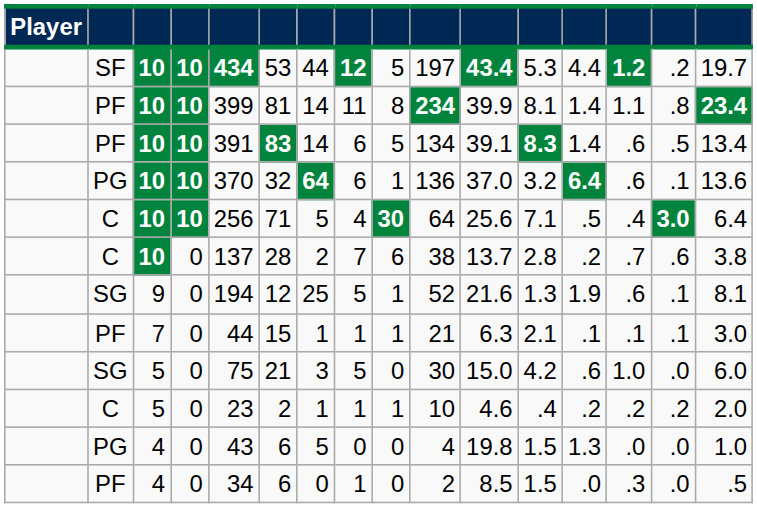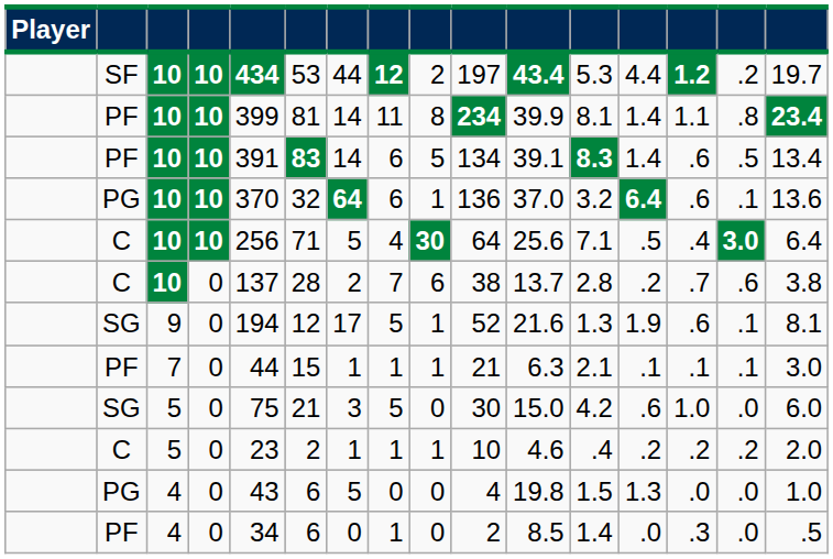 <table class="wikitable sortable" style="font-size: 95%; text-align:right;">
 <tr>
 <th style="background:#002855; color:#FFFFFF; border-top:#00843D 3px solid; border-bottom:#00843D 3px solid;">Player</th>
 <th style="background:#002855; color:#FFFFFF; border-top:#00843D 3px solid; border-bottom:#00843D 3px solid;"></th>
 <th style="background:#002855; color:#FFFFFF; border-top:#00843D 3px solid; border-bottom:#00843D 3px solid;"></th>
 <th style="background:#002855; color:#FFFFFF; border-top:#00843D 3px solid; border-bottom:#00843D 3px solid;"></th>
 <th style="background:#002855; color:#FFFFFF; border-top:#00843D 3px solid; border-bottom:#00843D 3px solid;"></th>
 <th style="background:#002855; color:#FFFFFF; border-top:#00843D 3px solid; border-bottom:#00843D 3px solid;"></th>
 <th style="background:#002855; color:#FFFFFF; border-top:#00843D 3px solid; border-bottom:#00843D 3px solid;"></th>
 <th style="background:#002855; color:#FFFFFF; border-top:#00843D 3px solid; border-bottom:#00843D 3px solid;"></th>
 <th style="background:#002855; color:#FFFFFF; border-top:#00843D 3px solid; border-bottom:#00843D 3px solid;"></th>
 <th style="background:#002855; color:#FFFFFF; border-top:#00843D 3px solid; border-bottom:#00843D 3px solid;"></th>
 <th style="background:#002855; color:#FFFFFF; border-top:#00843D 3px solid; border-bottom:#00843D 3px solid;"></th>
 <th style="background:#002855; color:#FFFFFF; border-top:#00843D 3px solid; border-bottom:#00843D 3px solid;"></th>
 <th style="background:#002855; color:#FFFFFF; border-top:#00843D 3px solid; border-bottom:#00843D 3px solid;"></th>
 <th style="background:#002855; color:#FFFFFF; border-top:#00843D 3px solid; border-bottom:#00843D 3px solid;"></th>
 <th style="background:#002855; color:#FFFFFF; border-top:#00843D 3px solid; border-bottom:#00843D 3px solid;"></th>
 <th style="background:#002855; color:#FFFFFF; border-top:#00843D 3px solid; border-bottom:#00843D 3px solid;"></th>
 </tr>
 <tr>
 <td style="text-align:left;"></td>
 <td style="text-align:center;">SF</td>
 <td style="background:#00843D; color:#FFFFFF;"><strong>10</strong></td>
 <td style="background:#00843D; color:#FFFFFF;"><strong>10</strong></td>
 <td style="background:#00843D; color:#FFFFFF;"><strong>434</strong></td>
 <td>53</td>
 <td>44</td>
 <td style="background:#00843D; color:#FFFFFF;"><strong>12</strong></td>
-<td>5</td>
+<td>2</td>
 <td>197</td>
 <td style="background:#00843D; color:#FFFFFF;"><strong>43.4</strong></td>
 <td>5.3</td>
 <td>4.4</td>
 <td style="background:#00843D; color:#FFFFFF;"><strong>1.2</strong></td>
 <td>.2</td>
 <td>19.7</td>
 </tr>
 <tr>
 <td style="text-align:left;"></td>
 <td style="text-align:center;">PF</td>
 <td style="background:#00843D; color:#FFFFFF;"><strong>10</strong></td>
 <td style="background:#00843D; color:#FFFFFF;"><strong>10</strong></td>
 <td>399</td>
 <td>81</td>
 <td>14</td>
 <td>11</td>
 <td>8</td>
 <td style="background:#00843D; color:#FFFFFF;"><strong>234</strong></td>
 <td>39.9</td>
 <td>8.1</td>
 <td>1.4</td>
 <td>1.1</td>
 <td>.8</td>
 <td style="background:#00843D; color:#FFFFFF;"><strong>23.4</strong></td>
 </tr>
 <tr>
 <td style="text-align:left;"></td>
 <td style="text-align:center;">PF</td>
 <td style="background:#00843D; color:#FFFFFF;"><strong>10</strong></td>
 <td style="background:#00843D; color:#FFFFFF;"><strong>10</strong></td>
 <td>391</td>
 <td style="background:#00843D; color:#FFFFFF;"><strong>83</strong></td>
 <td>14</td>
 <td>6</td>
 <td>5</td>
 <td>134</td>
 <td>39.1</td>
 <td style="background:#00843D; color:#FFFFFF;"><strong>8.3</strong></td>
 <td>1.4</td>
 <td>.6</td>
 <td>.5</td>
 <td>13.4</td>
 </tr>
 <tr>
 <td style="text-align:left;"></td>
 <td style="text-align:center;">PG</td>
 <td style="background:#00843D; color:#FFFFFF;"><strong>10</strong></td>
 <td style="background:#00843D; color:#FFFFFF;"><strong>10</strong></td>
 <td>370</td>
 <td>32</td>
 <td style="background:#00843D; color:#FFFFFF;"><strong>64</strong></td>
 <td>6</td>
 <td>1</td>
 <td>136</td>
 <td>37.0</td>
 <td>3.2</td>
 <td style="background:#00843D; color:#FFFFFF;"><strong>6.4</strong></td>
 <td>.6</td>
 <td>.1</td>
 <td>13.6</td>
 </tr>
 <tr>
 <td style="text-align:left;"></td>
 <td style="text-align:center;">C</td>
 <td style="background:#00843D; color:#FFFFFF;"><strong>10</strong></td>
 <td style="background:#00843D; color:#FFFFFF;"><strong>10</strong></td>
 <td>256</td>
 <td>71</td>
 <td>5</td>
 <td>4</td>
 <td style="background:#00843D; color:#FFFFFF;"><strong>30</strong></td>
 <td>64</td>
 <td>25.6</td>
 <td>7.1</td>
 <td>.5</td>
 <td>.4</td>
 <td style="background:#00843D; color:#FFFFFF;"><strong>3.0</strong></td>
 <td>6.4</td>
 </tr>
 <tr>
 <td style="text-align:left;"></td>
 <td style="text-align:center;">C</td>
 <td style="background:#00843D; color:#FFFFFF;"><strong>10</strong></td>
 <td>0</td>
 <td>137</td>
 <td>28</td>
 <td>2</td>
 <td>7</td>
 <td>6</td>
 <td>38</td>
 <td>13.7</td>
 <td>2.8</td>
 <td>.2</td>
 <td>.7</td>
 <td>.6</td>
 <td>3.8</td>
 </tr>
 <tr>
 <td style="text-align:left;"></td>
 <td style="text-align:center;">SG</td>
 <td>9</td>
 <td>0</td>
 <td>194</td>
 <td>12</td>
-<td>25</td>
+<td>17</td>
 <td>5</td>
 <td>1</td>
 <td>52</td>
 <td>21.6</td>
 <td>1.3</td>
 <td>1.9</td>
 <td>.6</td>
 <td>.1</td>
 <td>8.1</td>
 </tr>
 <tr>
 <td style="text-align:left;"></td>
 <td style="text-align:center;">PF</td>
 <td>7</td>
 <td>0</td>
 <td>44</td>
 <td>15</td>
 <td>1</td>
 <td>1</td>
 <td>1</td>
 <td>21</td>
 <td>6.3</td>
 <td>2.1</td>
 <td>.1</td>
 <td>.1</td>
 <td>.1</td>
 <td>3.0</td>
 </tr>
 <tr>
 <td style="text-align:left;"></td>
 <td style="text-align:center;">SG</td>
 <td>5</td>
 <td>0</td>
 <td>75</td>
 <td>21</td>
 <td>3</td>
 <td>5</td>
 <td>0</td>
 <td>30</td>
 <td>15.0</td>
 <td>4.2</td>
 <td>.6</td>
 <td>1.0</td>
 <td>.0</td>
 <td>6.0</td>
 </tr>
 <tr>
 <td style="text-align:left;"></td>
 <td style="text-align:center;">C</td>
 <td>5</td>
 <td>0</td>
 <td>23</td>
 <td>2</td>
 <td>1</td>
 <td>1</td>
 <td>1</td>
 <td>10</td>
 <td>4.6</td>
 <td>.4</td>
 <td>.2</td>
 <td>.2</td>
 <td>.2</td>
 <td>2.0</td>
 </tr>
 <tr>
 <td style="text-align:left;"></td>
 <td style="text-align:center;">PG</td>
 <td>4</td>
 <td>0</td>
 <td>43</td>
 <td>6</td>
 <td>5</td>
 <td>0</td>
 <td>0</td>
 <td>4</td>
 <td>19.8</td>
 <td>1.5</td>
 <td>1.3</td>
 <td>.0</td>
 <td>.0</td>
 <td>1.0</td>
 </tr>
 <tr>
 <td style="text-align:left;"></td>
 <td style="text-align:center;">PF</td>
 <td>4</td>
 <td>0</td>
 <td>34</td>
 <td>6</td>
 <td>0</td>
 <td>1</td>
 <td>0</td>
 <td>2</td>
 <td>8.5</td>
-<td>1.5</td>
+<td>1.4</td>
 <td>.0</td>
 <td>.3</td>
 <td>.0</td>
 <td>.5</td>
 </tr>
 </table>
